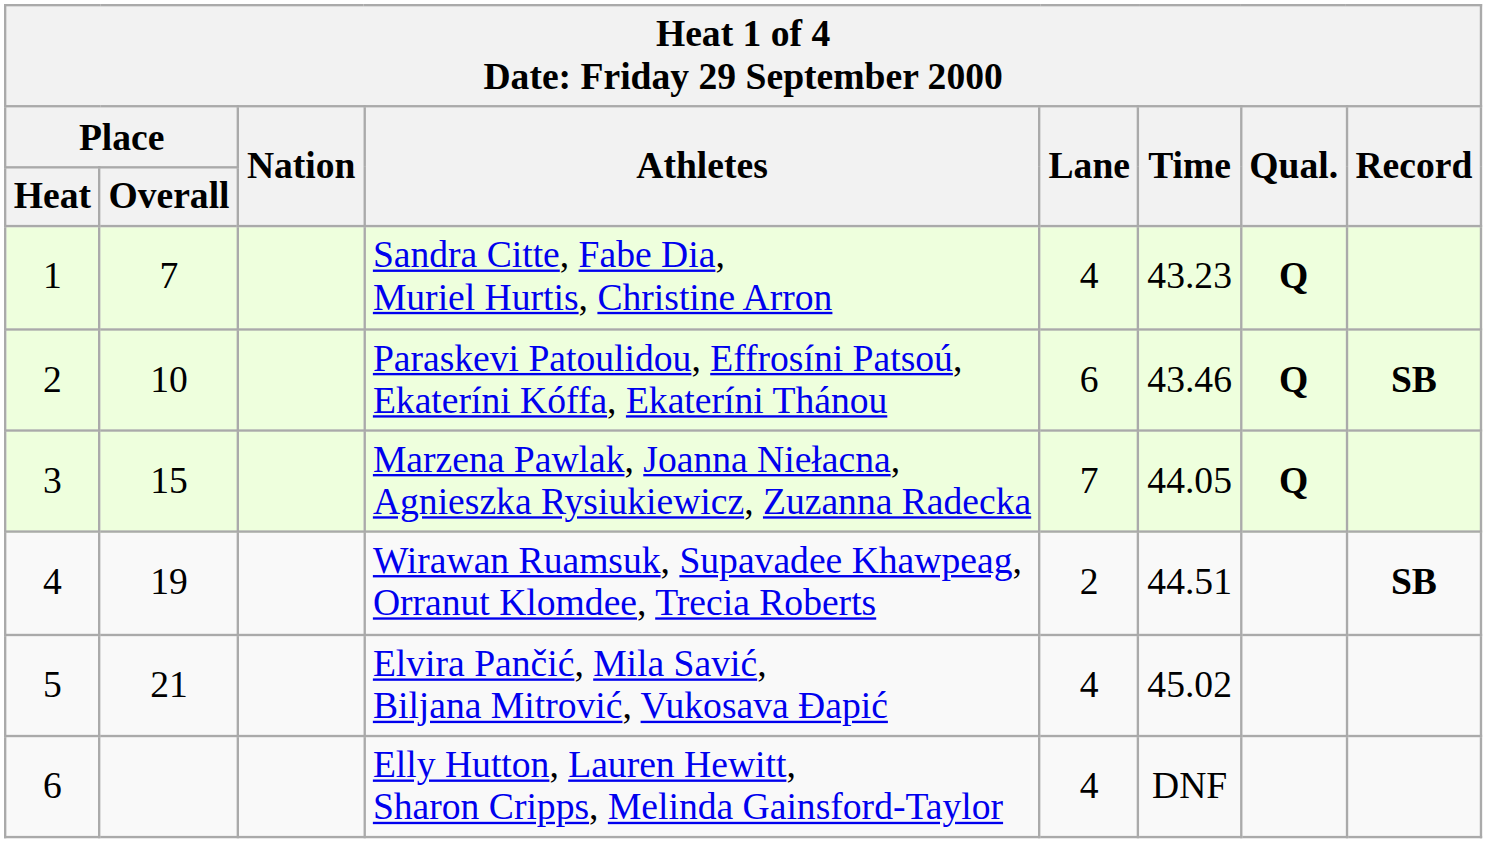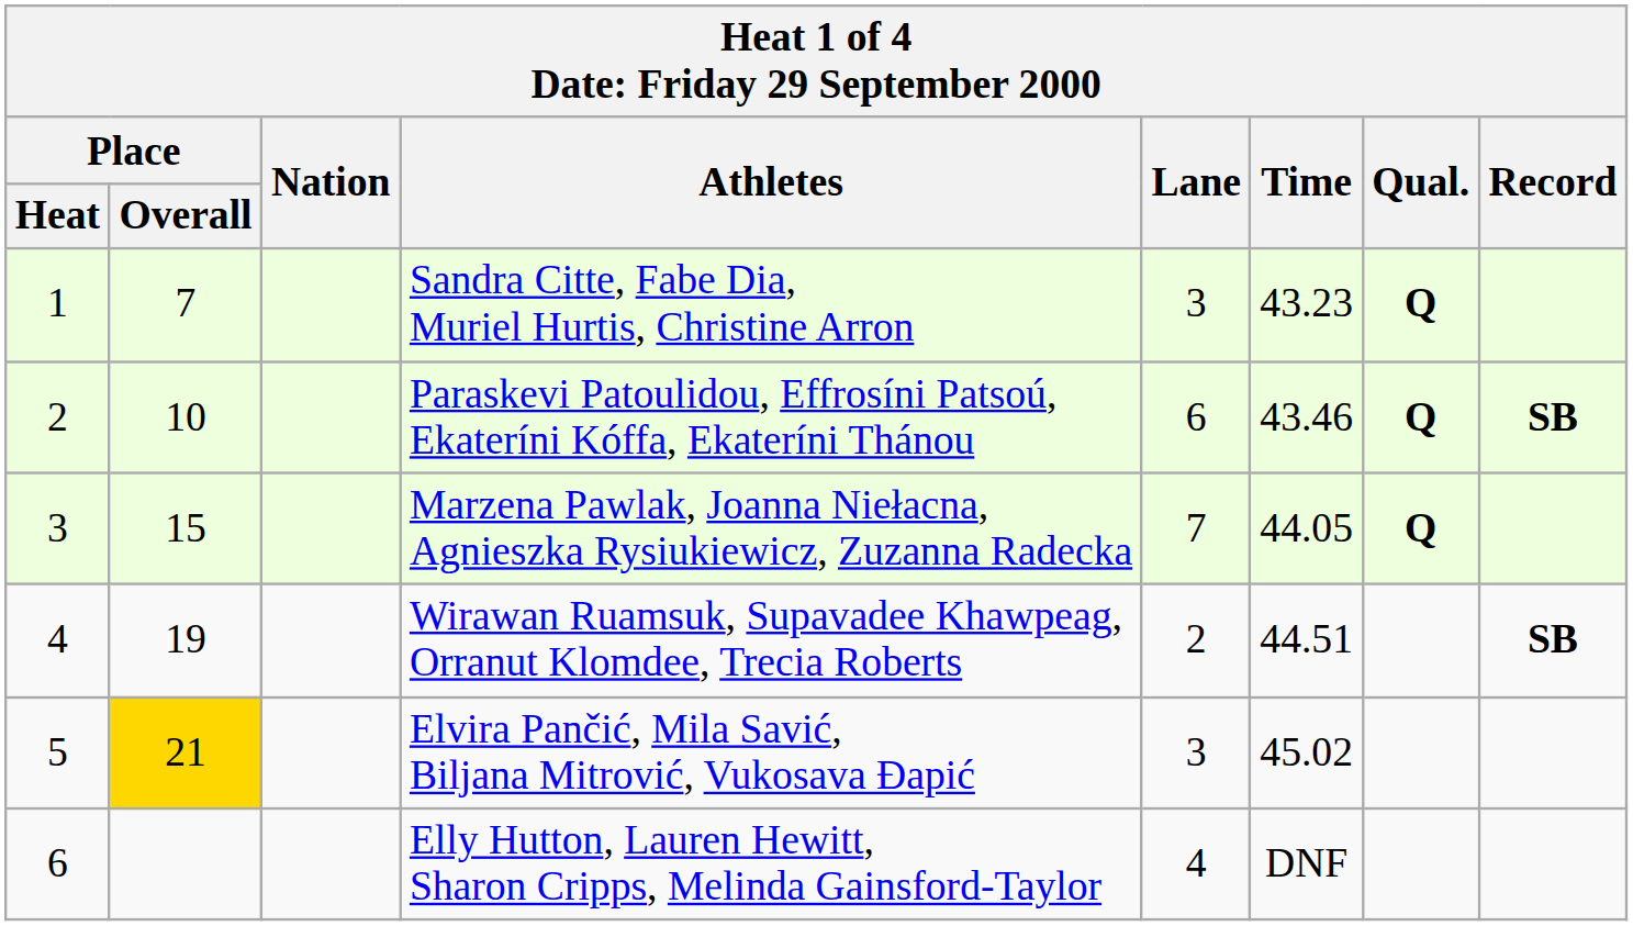 <table class="wikitable sortable">
 <tr>
 <th colspan=9>Heat 1 of 4 <br> Date: Friday 29 September 2000</th>
 </tr>
 <tr>
 <th colspan=2>Place</th>
 <th rowspan=2>Nation</th>
 <th rowspan=2>Athletes</th>
 <th rowspan=2>Lane</th>
 <th rowspan=2>Time</th>
 <th rowspan=2>Qual.</th>
 <th rowspan=2>Record</th>
 </tr>
 <tr>
 <th>Heat</th>
 <th>Overall</th>
 </tr>
 <tr bgcolor = "eeffdd">
 <td align=center>1</td>
 <td align=center>7</td>
 <td align=left></td>
 <td align=left><a href='#'>Sandra Citte</a>, <a href='#'>Fabe Dia</a>,<br><a href='#'>Muriel Hurtis</a>, <a href='#'>Christine Arron</a></td>
-<td align=center>4</td>
+<td align=center>3</td>
 <td align=center>43.23</td>
 <td align=center><strong>Q</strong></td>
 <td align=center></td>
 </tr>
 <tr bgcolor = "eeffdd">
 <td align=center>2</td>
 <td align=center>10</td>
 <td align=left></td>
 <td align=left><a href='#'>Paraskevi Patoulidou</a>, <a href='#'>Effrosíni Patsoú</a>,<br><a href='#'>Ekateríni Kóffa</a>, <a href='#'>Ekateríni Thánou</a></td>
 <td align=center>6</td>
 <td align=center>43.46</td>
 <td align=center><strong>Q</strong></td>
 <td align=center><strong>SB</strong></td>
 </tr>
 <tr bgcolor = "eeffdd">
 <td align=center>3</td>
 <td align=center>15</td>
 <td align=left></td>
 <td align=left><a href='#'>Marzena Pawlak</a>, <a href='#'>Joanna Niełacna</a>,<br><a href='#'>Agnieszka Rysiukiewicz</a>, <a href='#'>Zuzanna Radecka</a></td>
 <td align=center>7</td>
 <td align=center>44.05</td>
 <td align=center><strong>Q</strong></td>
 <td align=center></td>
 </tr>
 <tr>
 <td align=center>4</td>
 <td align=center>19</td>
 <td align=left></td>
 <td align=left><a href='#'>Wirawan Ruamsuk</a>, <a href='#'>Supavadee Khawpeag</a>,<br><a href='#'>Orranut Klomdee</a>, <a href='#'>Trecia Roberts</a></td>
 <td align=center>2</td>
 <td align=center>44.51</td>
 <td align=center></td>
 <td align=center><strong>SB</strong></td>
 </tr>
 <tr>
 <td align=center>5</td>
-<td align=center>21</td>
+<td align=center style="background: gold;">21</td>
 <td align=left></td>
 <td align=left><a href='#'>Elvira Pančić</a>, <a href='#'>Mila Savić</a>,<br><a href='#'>Biljana Mitrović</a>, <a href='#'>Vukosava Đapić</a></td>
-<td align=center>4</td>
+<td align=center>3</td>
 <td align=center>45.02</td>
 <td align=center></td>
 <td align=center></td>
 </tr>
 <tr>
 <td align=center>6</td>
 <td align=center></td>
 <td align=left></td>
 <td align=left><a href='#'>Elly Hutton</a>, <a href='#'>Lauren Hewitt</a>,<br><a href='#'>Sharon Cripps</a>, <a href='#'>Melinda Gainsford-Taylor</a></td>
 <td align=center>4</td>
 <td align=center>DNF</td>
 <td align=center></td>
 <td align=center></td>
 </tr>
 </table>
